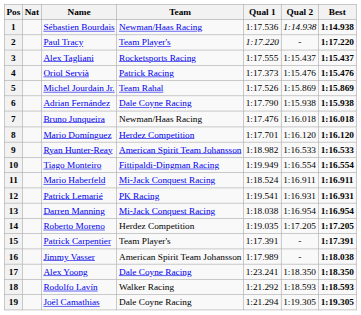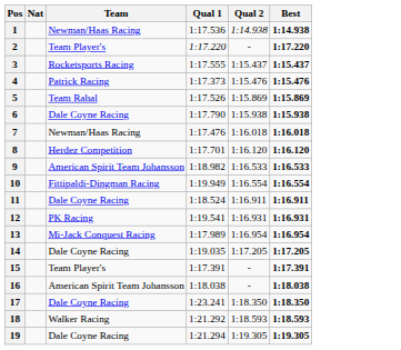 <table class="wikitable" style="font-size: 95%;">
 <tr>
 <th>Pos</th>
 <th>Nat</th>
-<th>Name</th>
 <th>Team</th>
 <th>Qual 1</th>
 <th>Qual 2</th>
 <th>Best</th>
 </tr>
 <tr>
 <th>1</th>
 <td></td>
-<td><a href='#'>Sébastien Bourdais</a></td>
 <td><a href='#'>Newman/Haas Racing</a></td>
 <td>1:17.536</td>
 <td><em>1:14.938</em></td>
 <td><strong>1:14.938</strong></td>
 </tr>
 <tr>
 <th>2</th>
 <td></td>
-<td><a href='#'>Paul Tracy</a></td>
 <td><a href='#'>Team Player's</a></td>
 <td><em>1:17.220</em></td>
 <td align=center>-</td>
 <td><strong>1:17.220</strong></td>
 </tr>
 <tr>
 <th>3</th>
 <td></td>
-<td><a href='#'>Alex Tagliani</a></td>
 <td><a href='#'>Rocketsports Racing</a></td>
 <td>1:17.555</td>
 <td>1:15.437</td>
 <td><strong>1:15.437</strong></td>
 </tr>
 <tr>
 <th>4</th>
 <td></td>
-<td><a href='#'>Oriol Servià</a></td>
 <td><a href='#'>Patrick Racing</a></td>
 <td>1:17.373</td>
 <td>1:15.476</td>
 <td><strong>1:15.476</strong></td>
 </tr>
 <tr>
 <th>5</th>
 <td></td>
-<td><a href='#'>Michel Jourdain Jr.</a></td>
 <td><a href='#'>Team Rahal</a></td>
 <td>1:17.526</td>
 <td>1:15.869</td>
 <td><strong>1:15.869</strong></td>
 </tr>
 <tr>
 <th>6</th>
 <td></td>
-<td><a href='#'>Adrian Fernández</a></td>
 <td><a href='#'>Dale Coyne Racing</a></td>
 <td>1:17.790</td>
 <td>1:15.938</td>
 <td><strong>1:15.938</strong></td>
 </tr>
 <tr>
 <th>7</th>
 <td></td>
-<td><a href='#'>Bruno Junqueira</a></td>
 <td>Newman/Haas Racing</td>
 <td>1:17.476</td>
 <td>1:16.018</td>
 <td><strong>1:16.018</strong></td>
 </tr>
 <tr>
 <th>8</th>
 <td></td>
-<td><a href='#'>Mario Domínguez</a></td>
 <td><a href='#'>Herdez Competition</a></td>
 <td>1:17.701</td>
 <td>1:16.120</td>
 <td><strong>1:16.120</strong></td>
 </tr>
 <tr>
 <th>9</th>
 <td></td>
-<td><a href='#'>Ryan Hunter-Reay</a></td>
 <td><a href='#'>American Spirit Team Johansson</a></td>
 <td>1:18.982</td>
 <td>1:16.533</td>
 <td><strong>1:16.533</strong></td>
 </tr>
 <tr>
 <th>10</th>
 <td></td>
-<td><a href='#'>Tiago Monteiro</a></td>
 <td><a href='#'>Fittipaldi-Dingman Racing</a></td>
 <td>1:19.949</td>
 <td>1:16.554</td>
 <td><strong>1:16.554</strong></td>
 </tr>
 <tr>
 <th>11</th>
 <td></td>
-<td><a href='#'>Mario Haberfeld</a></td>
-<td><a href='#'>Mi-Jack Conquest Racing</a></td>
+<td><a href='#'>Dale Coyne Racing</a></td>
 <td>1:18.524</td>
 <td>1:16.911</td>
 <td><strong>1:16.911</strong></td>
 </tr>
 <tr>
 <th>12</th>
 <td></td>
-<td><a href='#'>Patrick Lemarié</a></td>
 <td><a href='#'>PK Racing</a></td>
 <td>1:19.541</td>
 <td>1:16.931</td>
 <td><strong>1:16.931</strong></td>
 </tr>
 <tr>
 <th>13</th>
 <td></td>
-<td><a href='#'>Darren Manning</a></td>
 <td><a href='#'>Mi-Jack Conquest Racing</a></td>
-<td>1:18.038</td>
+<td>1:17.989</td>
 <td>1:16.954</td>
 <td><strong>1:16.954</strong></td>
 </tr>
 <tr>
 <th>14</th>
 <td></td>
-<td><a href='#'>Roberto Moreno</a></td>
-<td>Herdez Competition</td>
+<td>Dale Coyne Racing</td>
 <td>1:19.035</td>
 <td>1:17.205</td>
 <td><strong>1:17.205</strong></td>
 </tr>
 <tr>
 <th>15</th>
 <td></td>
-<td><a href='#'>Patrick Carpentier</a></td>
 <td>Team Player's</td>
 <td>1:17.391</td>
 <td align=center>-</td>
 <td><strong>1:17.391</strong></td>
 </tr>
 <tr>
 <th>16</th>
 <td></td>
-<td><a href='#'>Jimmy Vasser</a></td>
 <td>American Spirit Team Johansson</td>
-<td>1:17.989</td>
+<td>1:18.038</td>
 <td align=center>-</td>
 <td><strong>1:18.038</strong></td>
 </tr>
 <tr>
 <th>17</th>
 <td></td>
-<td><a href='#'>Alex Yoong</a></td>
 <td><a href='#'>Dale Coyne Racing</a></td>
 <td>1:23.241</td>
 <td>1:18.350</td>
 <td><strong>1:18.350</strong></td>
 </tr>
 <tr>
 <th>18</th>
 <td></td>
-<td><a href='#'>Rodolfo Lavín</a></td>
 <td>Walker Racing</td>
 <td>1:21.292</td>
 <td>1:18.593</td>
 <td><strong>1:18.593</strong></td>
 </tr>
 <tr>
 <th>19</th>
 <td></td>
-<td><a href='#'>Joël Camathias</a></td>
 <td>Dale Coyne Racing</td>
 <td>1:21.294</td>
 <td>1:19.305</td>
 <td><strong>1:19.305</strong></td>
 </tr>
 </table>
